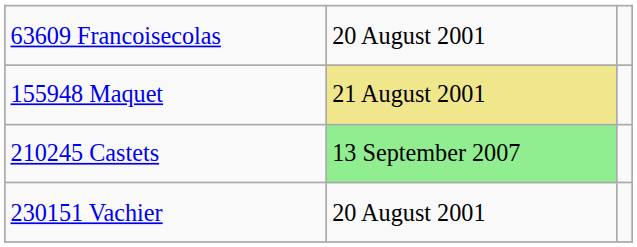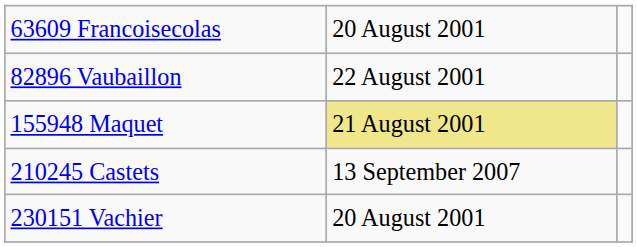 <table class="wikitable" style="font-size: 89%; float: left; width: 26em; margin-right: 1em; height: 140px">
 <tr>
 <td><a href='#'>63609 Francoisecolas</a></td>
 <td>20 August 2001</td>
+<td></td>
+</tr>
+<tr>
+<td><a href='#'>82896 Vaubaillon</a></td>
+<td>22 August 2001</td>
 <td></td>
 </tr>
 <tr>
 <td><a href='#'>155948 Maquet</a></td>
 <td style="background: khaki;">21 August 2001</td>
 <td></td>
 </tr>
 <tr>
 <td><a href='#'>210245 Castets</a></td>
-<td style="background: lightgreen;">13 September 2007</td>
+<td>13 September 2007</td>
 <td></td>
 </tr>
 <tr>
 <td><a href='#'>230151 Vachier</a></td>
 <td>20 August 2001</td>
 <td></td>
 </tr>
 </table>
